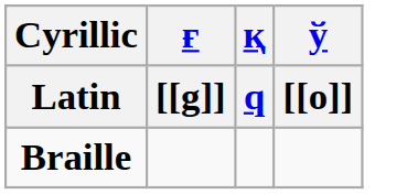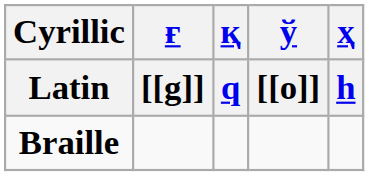 <table class="wikitable" style="text-align:center">
 <tr>
 <th><strong>Cyrillic</strong></th>
 <th><a href='#'>ғ</a></th>
 <th><a href='#'>қ</a></th>
 <th><a href='#'>ў</a></th>
+<th><a href='#'>ҳ</a></th>
 </tr>
 <tr>
 <th><strong>Latin</strong></th>
 <th>[[g]]</th>
 <th><a href='#'>q</a></th>
 <th>[[o]]</th>
+<th><a href='#'>h</a></th>
 </tr>
 <tr>
 <td><strong>Braille</strong></td>
 <td></td>
 <td></td>
 <td></td>
+<td></td>
 </tr>
 </table>
